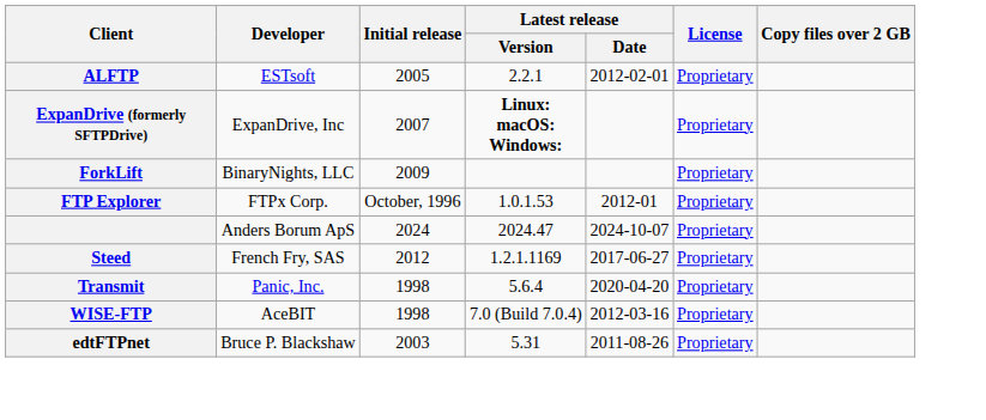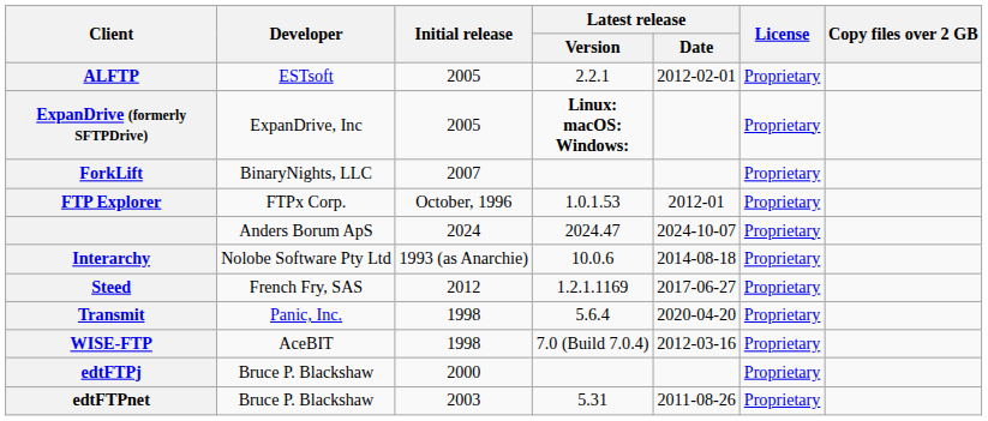 <table class="sortable wikitable" style="width: auto; table-layout: fixed; font-size: smaller; text-align: center;">
 <tr style="background: #ececec">
 <th rowspan="2" style="width:12em">Client</th>
 <th rowspan="2">Developer</th>
 <th rowspan="2">Initial release</th>
 <th colspan="2">Latest release</th>
 <th rowspan="2"><a href='#'>License</a></th>
 <th rowspan="2">Copy files over 2 GB</th>
 </tr>
 <tr>
 <th>Version </th>
 <th>Date </th>
 </tr>
 <tr>
 <th><a href='#'>ALFTP</a></th>
 <td><a href='#'>ESTsoft</a></td>
 <td>2005</td>
 <td>2.2.1</td>
 <td>2012-02-01</td>
 <td><a href='#'>Proprietary</a></td>
 <td></td>
 </tr>
 <tr>
 <th><a href='#'>ExpanDrive</a> <small>(formerly SFTPDrive)</small></th>
 <td>ExpanDrive, Inc</td>
-<td>2007</td>
+<td>2005</td>
 <td><strong>Linux:</strong> <br><strong>macOS:</strong> <br><strong>Windows:</strong> </td>
 <td><br><br></td>
 <td><a href='#'>Proprietary</a></td>
 <td></td>
 </tr>
 <tr>
 <th><a href='#'>ForkLift</a></th>
 <td>BinaryNights, LLC</td>
-<td>2009</td>
+<td>2007</td>
 <td></td>
 <td></td>
 <td><a href='#'>Proprietary</a></td>
 <td></td>
 </tr>
 <tr>
 <th><a href='#'>FTP Explorer</a></th>
 <td>FTPx Corp.</td>
 <td>October, 1996</td>
 <td>1.0.1.53</td>
 <td>2012-01</td>
 <td><a href='#'>Proprietary</a></td>
 <td></td>
 </tr>
 <tr>
 <th></th>
 <td>Anders Borum ApS</td>
 <td>2024</td>
 <td>2024.47</td>
 <td>2024-10-07</td>
+<td><a href='#'>Proprietary</a></td>
+<td></td>
+</tr>
+<tr>
+<th><a href='#'>Interarchy</a></th>
+<td>Nolobe Software Pty Ltd</td>
+<td>1993 (as Anarchie)</td>
+<td>10.0.6</td>
+<td>2014-08-18</td>
 <td><a href='#'>Proprietary</a></td>
 <td></td>
 </tr>
 <tr>
 <th><a href='#'>Steed</a></th>
 <td>French Fry, SAS</td>
 <td>2012</td>
 <td>1.2.1.1169</td>
 <td>2017-06-27</td>
 <td><a href='#'>Proprietary</a></td>
 <td></td>
 </tr>
 <tr>
 <th><a href='#'>Transmit</a></th>
 <td><a href='#'>Panic, Inc.</a></td>
 <td>1998</td>
 <td>5.6.4</td>
 <td>2020-04-20</td>
 <td><a href='#'>Proprietary</a></td>
 <td></td>
 </tr>
 <tr>
 <th><a href='#'>WISE-FTP</a></th>
 <td>AceBIT</td>
 <td>1998</td>
 <td>7.0 (Build 7.0.4)</td>
 <td>2012-03-16</td>
 <td><a href='#'>Proprietary</a></td>
 <td></td>
 </tr>
 <tr>
+<th><a href='#'>edtFTPj</a></th>
+<td>Bruce P. Blackshaw</td>
+<td>2000</td>
+<td></td>
+<td></td>
+<td><a href='#'>Proprietary</a></td>
+<td></td>
+</tr>
+<tr>
 <th>edtFTPnet</th>
 <td>Bruce P. Blackshaw</td>
 <td>2003</td>
 <td>5.31</td>
 <td>2011-08-26</td>
 <td><a href='#'>Proprietary</a></td>
 <td></td>
 </tr>
 </table>
